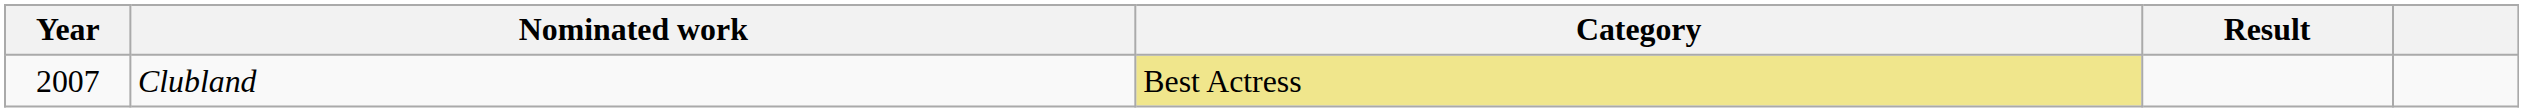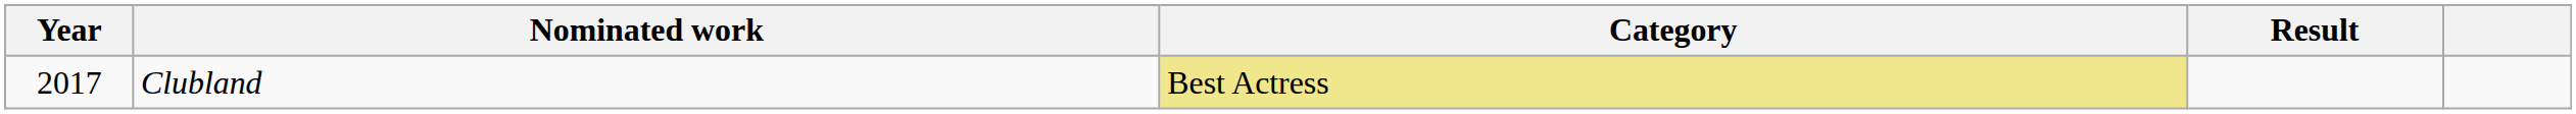 <table class="wikitable" style="width:100%;">
 <tr>
 <th width=5%>Year</th>
 <th style="width:40%;">Nominated work</th>
 <th style="width:40%;">Category</th>
 <th style="width:10%;">Result</th>
 <th width=5%></th>
 </tr>
 <tr>
-<td style="text-align:center;">2007</td>
+<td style="text-align:center;">2017</td>
 <td style="text-align:left;"><em>Clubland</em></td>
 <td style="background: khaki;">Best Actress</td>
 <td></td>
 <td style="text-align:center;"></td>
 </tr>
 </table>
